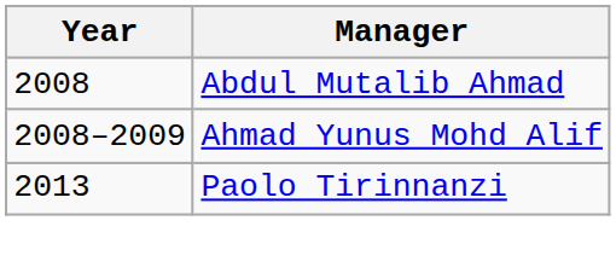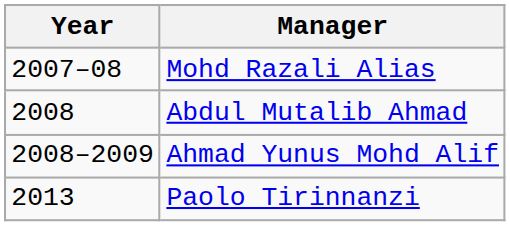 <table class="wikitable">
 <tr>
 <th>Year</th>
 <th>Manager</th>
+</tr>
+<tr>
+<td>2007–08</td>
+<td> <a href='#'>Mohd Razali Alias</a></td>
 </tr>
 <tr>
 <td>2008</td>
 <td> <a href='#'>Abdul Mutalib Ahmad</a></td>
 </tr>
 <tr>
 <td>2008–2009</td>
 <td> <a href='#'>Ahmad Yunus Mohd Alif</a></td>
 </tr>
 <tr>
 <td>2013</td>
 <td> <a href='#'>Paolo Tirinnanzi</a></td>
 </tr>
 </table>
